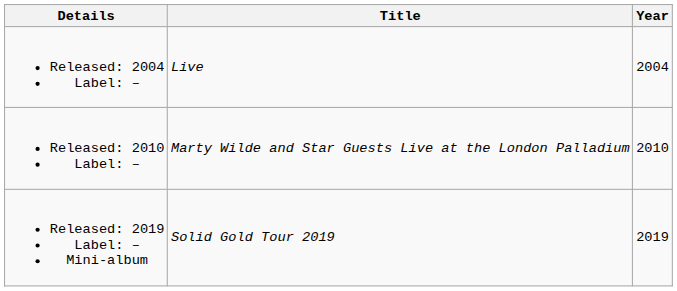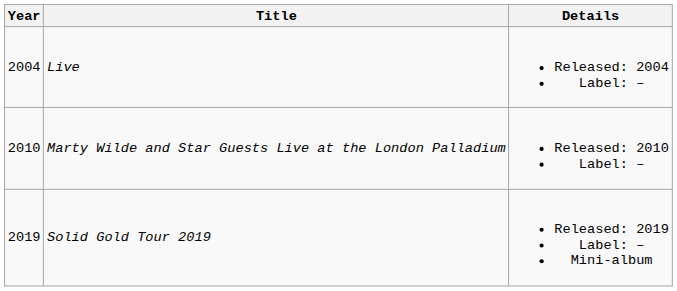 <table class="wikitable" style="text-align:center">
 <tr>
+<th>Year</th>
+<th>Title</th>
 <th>Details</th>
-<th>Title</th>
-<th>Year</th>
 </tr>
 <tr>
+<td>2004</td>
+<td align="left"><em>Live</em></td>
 <td><br><ul><li>Released: 2004</li><li>Label: –</li></ul></td>
-<td align="left"><em>Live</em></td>
-<td>2004</td>
 </tr>
 <tr>
+<td>2010</td>
+<td align="left"><em>Marty Wilde and Star Guests Live at the London Palladium</em></td>
 <td><br><ul><li>Released: 2010</li><li>Label: –</li></ul></td>
-<td align="left"><em>Marty Wilde and Star Guests Live at the London Palladium</em></td>
-<td>2010</td>
 </tr>
 <tr>
+<td>2019</td>
+<td align="left"><em>Solid Gold Tour 2019</em></td>
 <td><br><ul><li>Released: 2019</li><li>Label: –</li><li>Mini-album</li></ul></td>
-<td align="left"><em>Solid Gold Tour 2019</em></td>
-<td>2019</td>
 </tr>
 </table>
